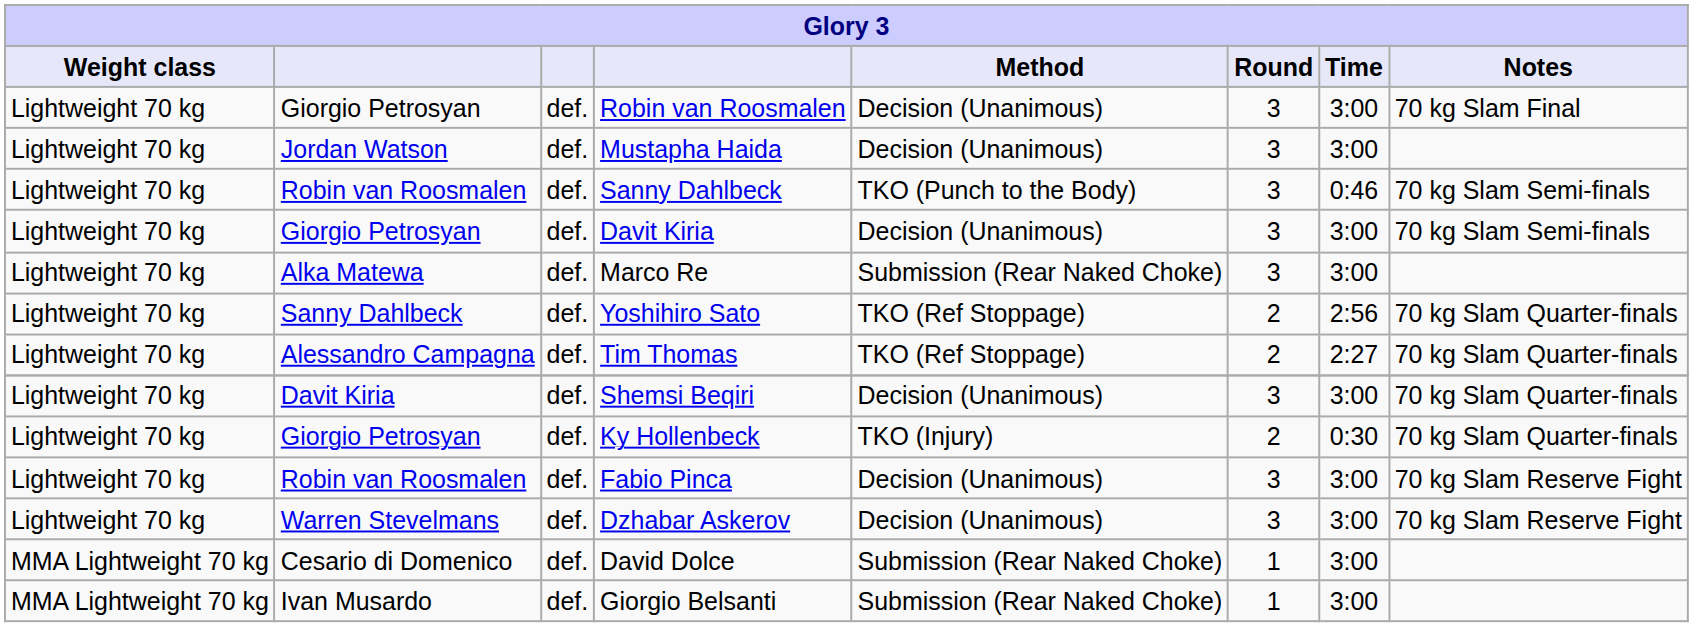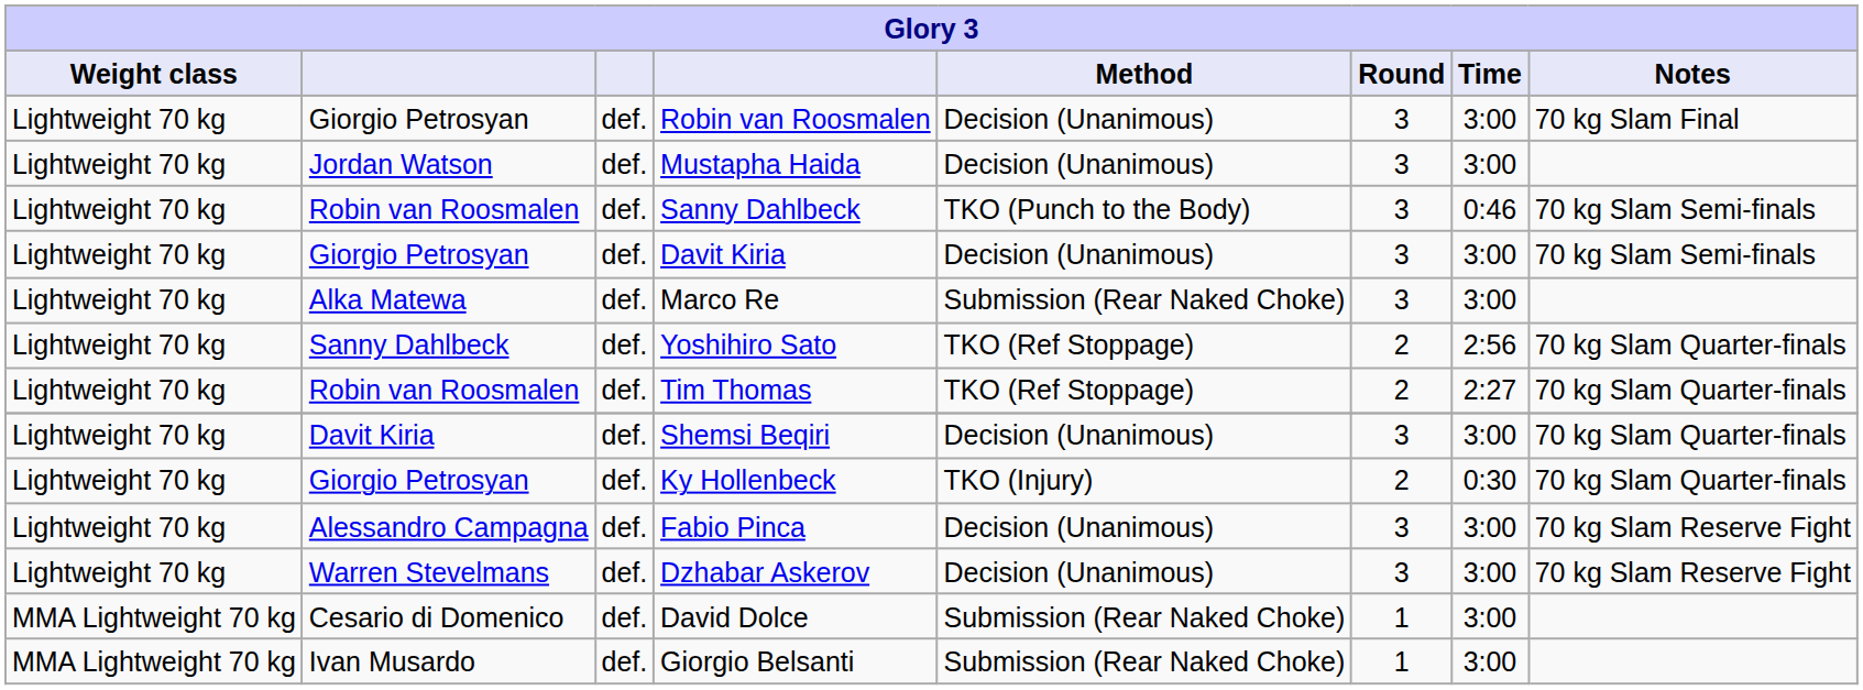 <table class="wikitable" style="font-size: 80%;">
 <tr>
 <th colspan="8" style="background-color: #ccf; color: #000080; text-align: center;"><strong>Glory 3</strong></th>
 </tr>
 <tr>
 <th colspan="1" style="background-color: #E6E8FA; color: #000000; text-align: center;">Weight class</th>
 <th colspan="1" style="background-color: #E6E8FA; color: #000000; text-align: center;"></th>
 <th colspan="1" style="background-color: #E6E8FA; color: #000000; text-align: center;"></th>
 <th colspan="1" style="background-color: #E6E8FA; color: #000000; text-align: center;"></th>
 <th colspan="1" style="background-color: #E6E8FA; color: #000000; text-align: center;">Method</th>
 <th colspan="1" style="background-color: #E6E8FA; color: #000000; text-align: center;">Round</th>
 <th colspan="1" style="background-color: #E6E8FA; color: #000000; text-align: center;">Time</th>
 <th colspan="1" style="background-color: #E6E8FA; color: #000000; text-align: center;">Notes</th>
 </tr>
 <tr>
 <td>Lightweight 70 kg</td>
 <td>Giorgio Petrosyan</td>
 <td align=center>def.</td>
 <td> <a href='#'>Robin van Roosmalen</a></td>
 <td>Decision (Unanimous)</td>
 <td align=center>3</td>
 <td align=center>3:00</td>
 <td>70 kg Slam Final</td>
 </tr>
 <tr>
 <td>Lightweight 70 kg</td>
 <td> <a href='#'>Jordan Watson</a></td>
 <td align=center>def.</td>
 <td> <a href='#'>Mustapha Haida</a></td>
 <td>Decision (Unanimous)</td>
 <td align=center>3</td>
 <td align=center>3:00</td>
 <td></td>
 </tr>
 <tr>
 <td>Lightweight 70 kg</td>
 <td> <a href='#'>Robin van Roosmalen</a></td>
 <td align=center>def.</td>
 <td> <a href='#'>Sanny Dahlbeck</a></td>
 <td>TKO (Punch to the Body)</td>
 <td align=center>3</td>
 <td align=center>0:46</td>
 <td>70 kg Slam Semi-finals</td>
 </tr>
 <tr>
 <td>Lightweight 70 kg</td>
 <td> <a href='#'>Giorgio Petrosyan</a></td>
 <td align=center>def.</td>
 <td> <a href='#'>Davit Kiria</a></td>
 <td>Decision (Unanimous)</td>
 <td align=center>3</td>
 <td align=center>3:00</td>
 <td>70 kg Slam Semi-finals</td>
 </tr>
 <tr>
 <td>Lightweight 70 kg</td>
 <td> <a href='#'>Alka Matewa</a></td>
 <td align=center>def.</td>
 <td> Marco Re</td>
 <td>Submission (Rear Naked Choke)</td>
 <td align=center>3</td>
 <td align=center>3:00</td>
 <td></td>
 </tr>
 <tr>
 <td>Lightweight 70 kg</td>
 <td> <a href='#'>Sanny Dahlbeck</a></td>
 <td align=center>def.</td>
 <td> <a href='#'>Yoshihiro Sato</a></td>
 <td>TKO (Ref Stoppage)</td>
 <td align=center>2</td>
 <td align=center>2:56</td>
 <td>70 kg Slam Quarter-finals</td>
 </tr>
 <tr>
 <td>Lightweight 70 kg</td>
-<td> <a href='#'>Alessandro Campagna</a></td>
+<td> <a href='#'>Robin van Roosmalen</a></td>
 <td align=center>def.</td>
 <td> <a href='#'>Tim Thomas</a></td>
 <td>TKO (Ref Stoppage)</td>
 <td align=center>2</td>
 <td align=center>2:27</td>
 <td>70 kg Slam Quarter-finals</td>
 </tr>
 <tr>
 </tr>
 <tr>
 <td>Lightweight 70 kg</td>
 <td> <a href='#'>Davit Kiria</a></td>
 <td align=center>def.</td>
 <td> <a href='#'>Shemsi Beqiri</a></td>
 <td>Decision (Unanimous)</td>
 <td align=center>3</td>
 <td align=center>3:00</td>
 <td>70 kg Slam Quarter-finals</td>
 </tr>
 <tr>
 <td>Lightweight 70 kg</td>
 <td> <a href='#'>Giorgio Petrosyan</a></td>
 <td align=center>def.</td>
 <td> <a href='#'>Ky Hollenbeck</a></td>
 <td>TKO (Injury)</td>
 <td align=center>2</td>
 <td align=center>0:30</td>
 <td>70 kg Slam Quarter-finals</td>
 </tr>
 <tr>
 <td>Lightweight 70 kg</td>
-<td> <a href='#'>Robin van Roosmalen</a></td>
+<td> <a href='#'>Alessandro Campagna</a></td>
 <td align=center>def.</td>
 <td> <a href='#'>Fabio Pinca</a></td>
 <td>Decision (Unanimous)</td>
 <td align=center>3</td>
 <td align=center>3:00</td>
 <td>70 kg Slam Reserve Fight</td>
 </tr>
 <tr>
 <td>Lightweight 70 kg</td>
 <td> <a href='#'>Warren Stevelmans</a></td>
 <td align=center>def.</td>
 <td> <a href='#'>Dzhabar Askerov</a></td>
 <td>Decision (Unanimous)</td>
 <td align=center>3</td>
 <td align=center>3:00</td>
 <td>70 kg Slam Reserve Fight</td>
 </tr>
 <tr>
 <td>MMA Lightweight 70 kg</td>
 <td> Cesario di Domenico</td>
 <td align=center>def.</td>
 <td> David Dolce</td>
 <td>Submission (Rear Naked Choke)</td>
 <td align=center>1</td>
 <td align=center>3:00</td>
 <td></td>
 </tr>
 <tr>
 <td>MMA Lightweight 70 kg</td>
 <td> Ivan Musardo</td>
 <td align=center>def.</td>
 <td> Giorgio Belsanti</td>
 <td>Submission (Rear Naked Choke)</td>
 <td align=center>1</td>
 <td align=center>3:00</td>
 <td></td>
 </tr>
 </table>
